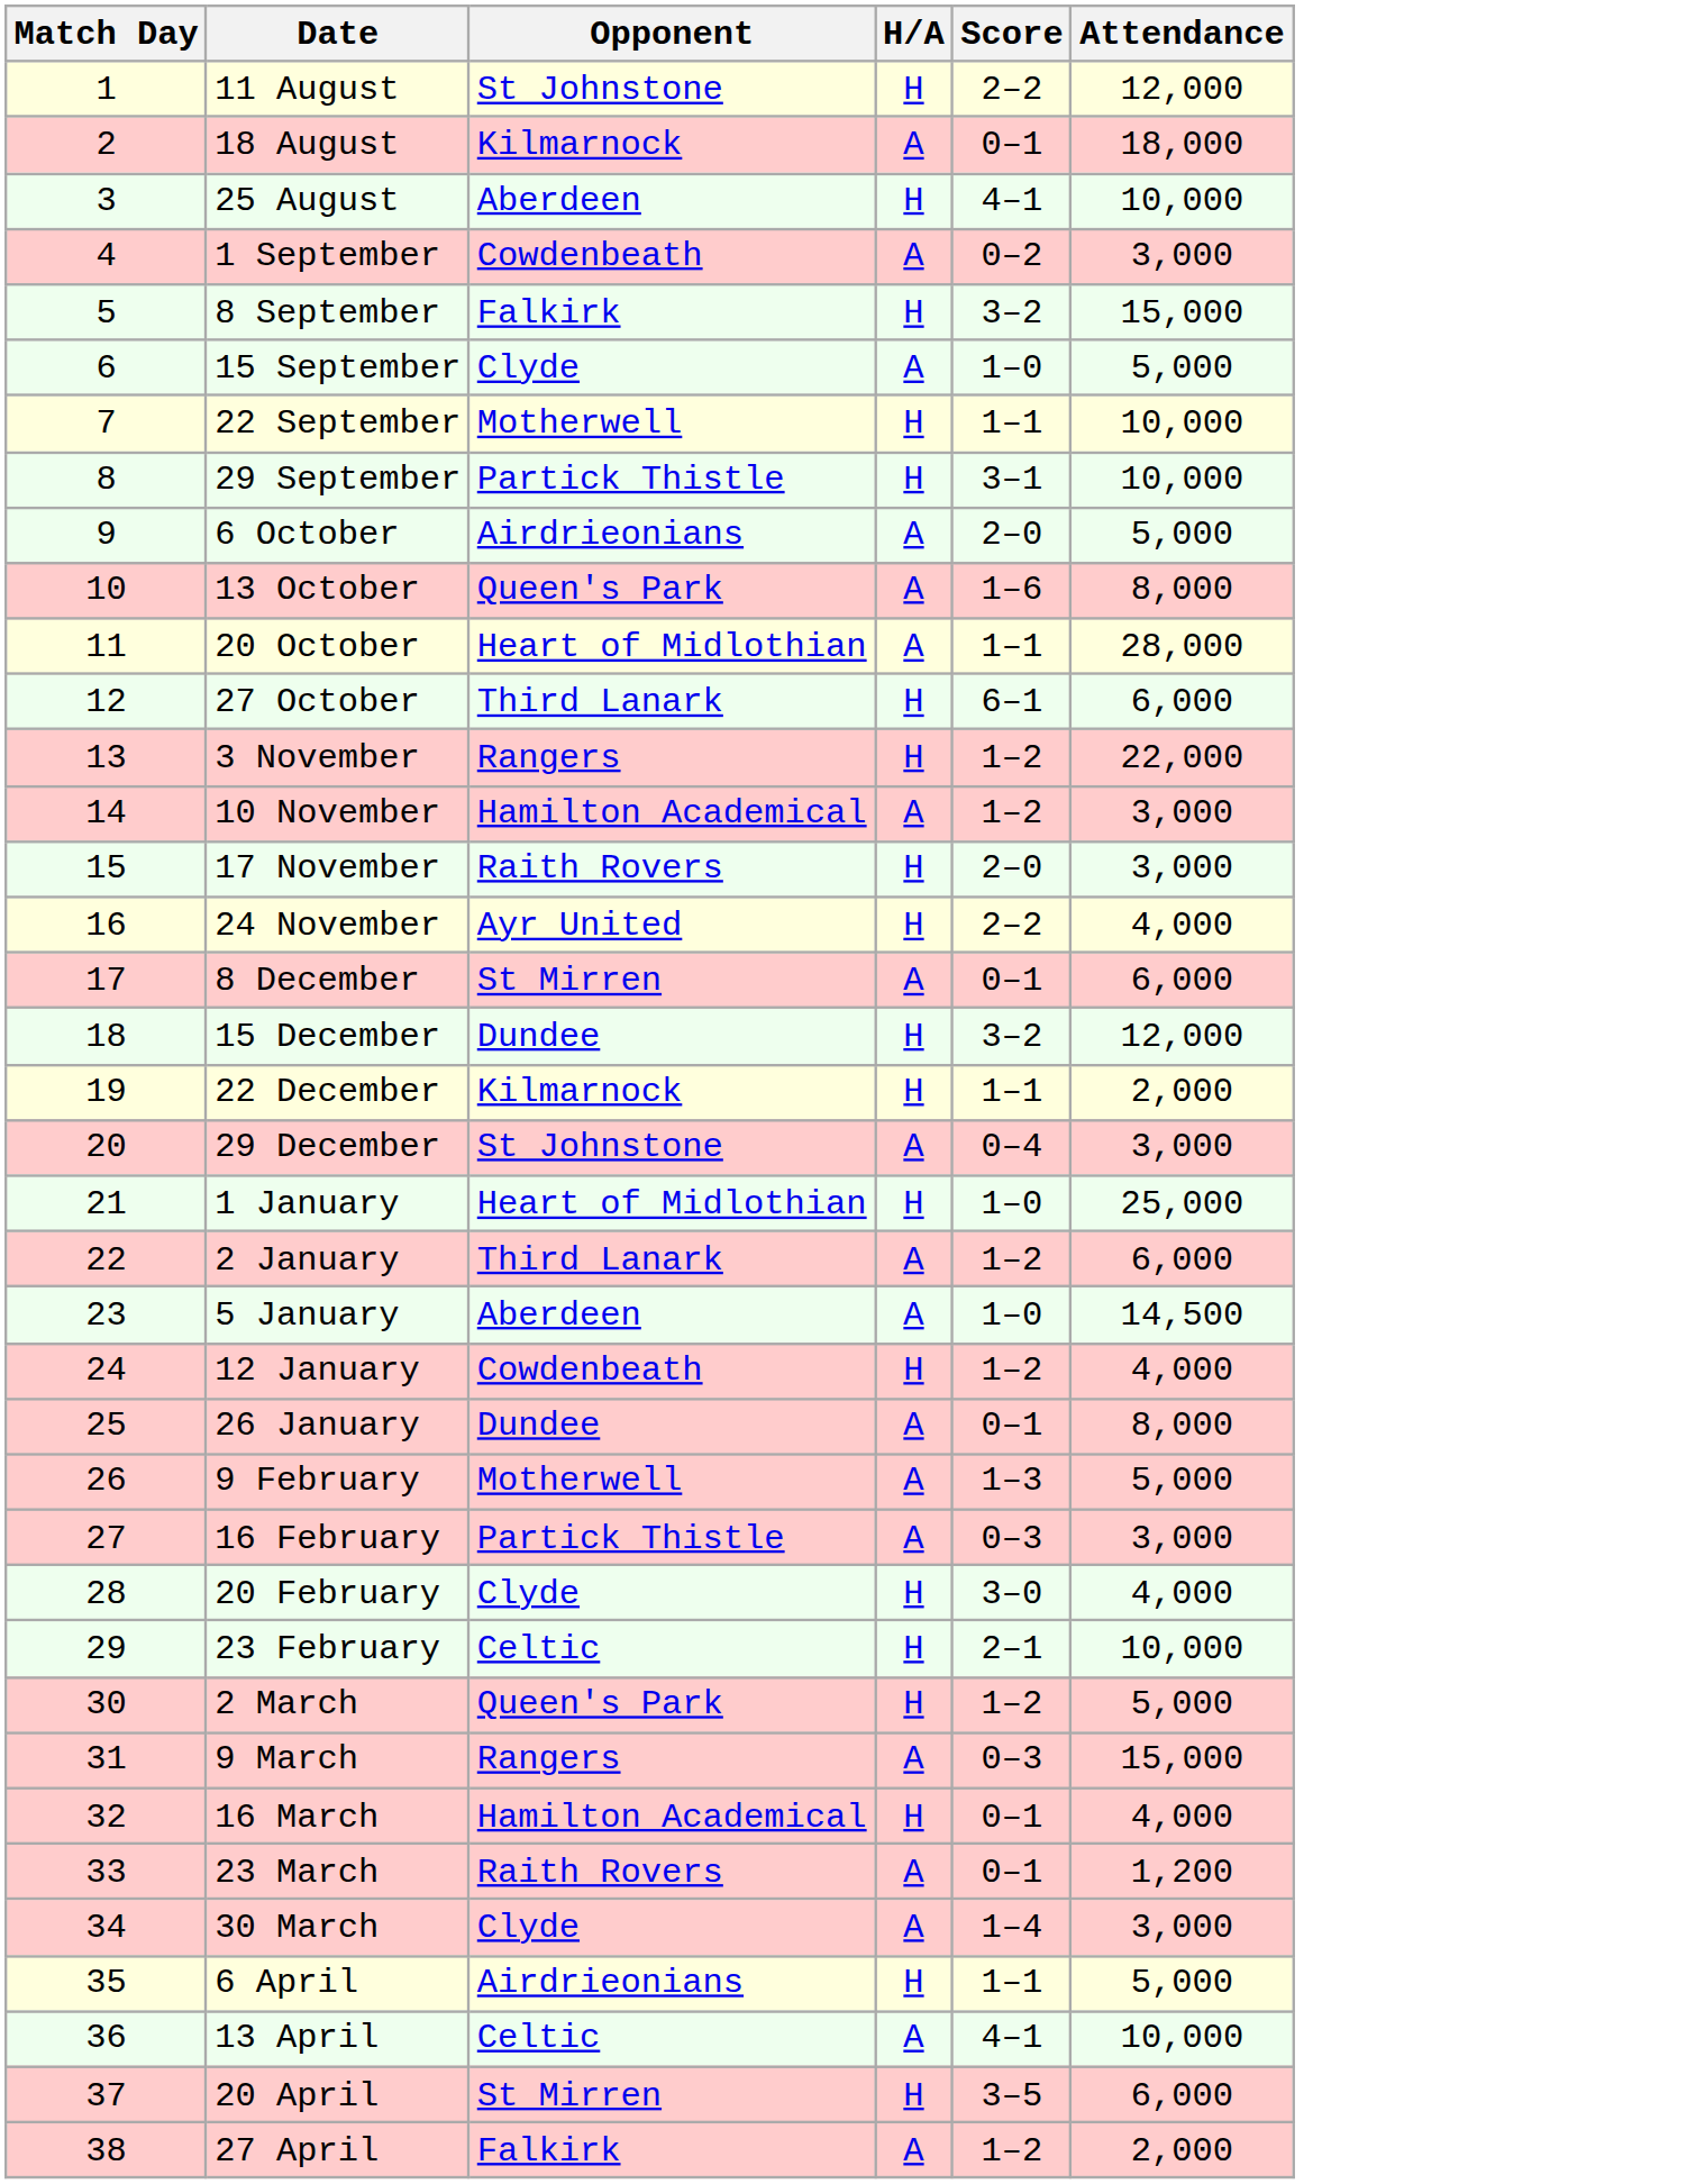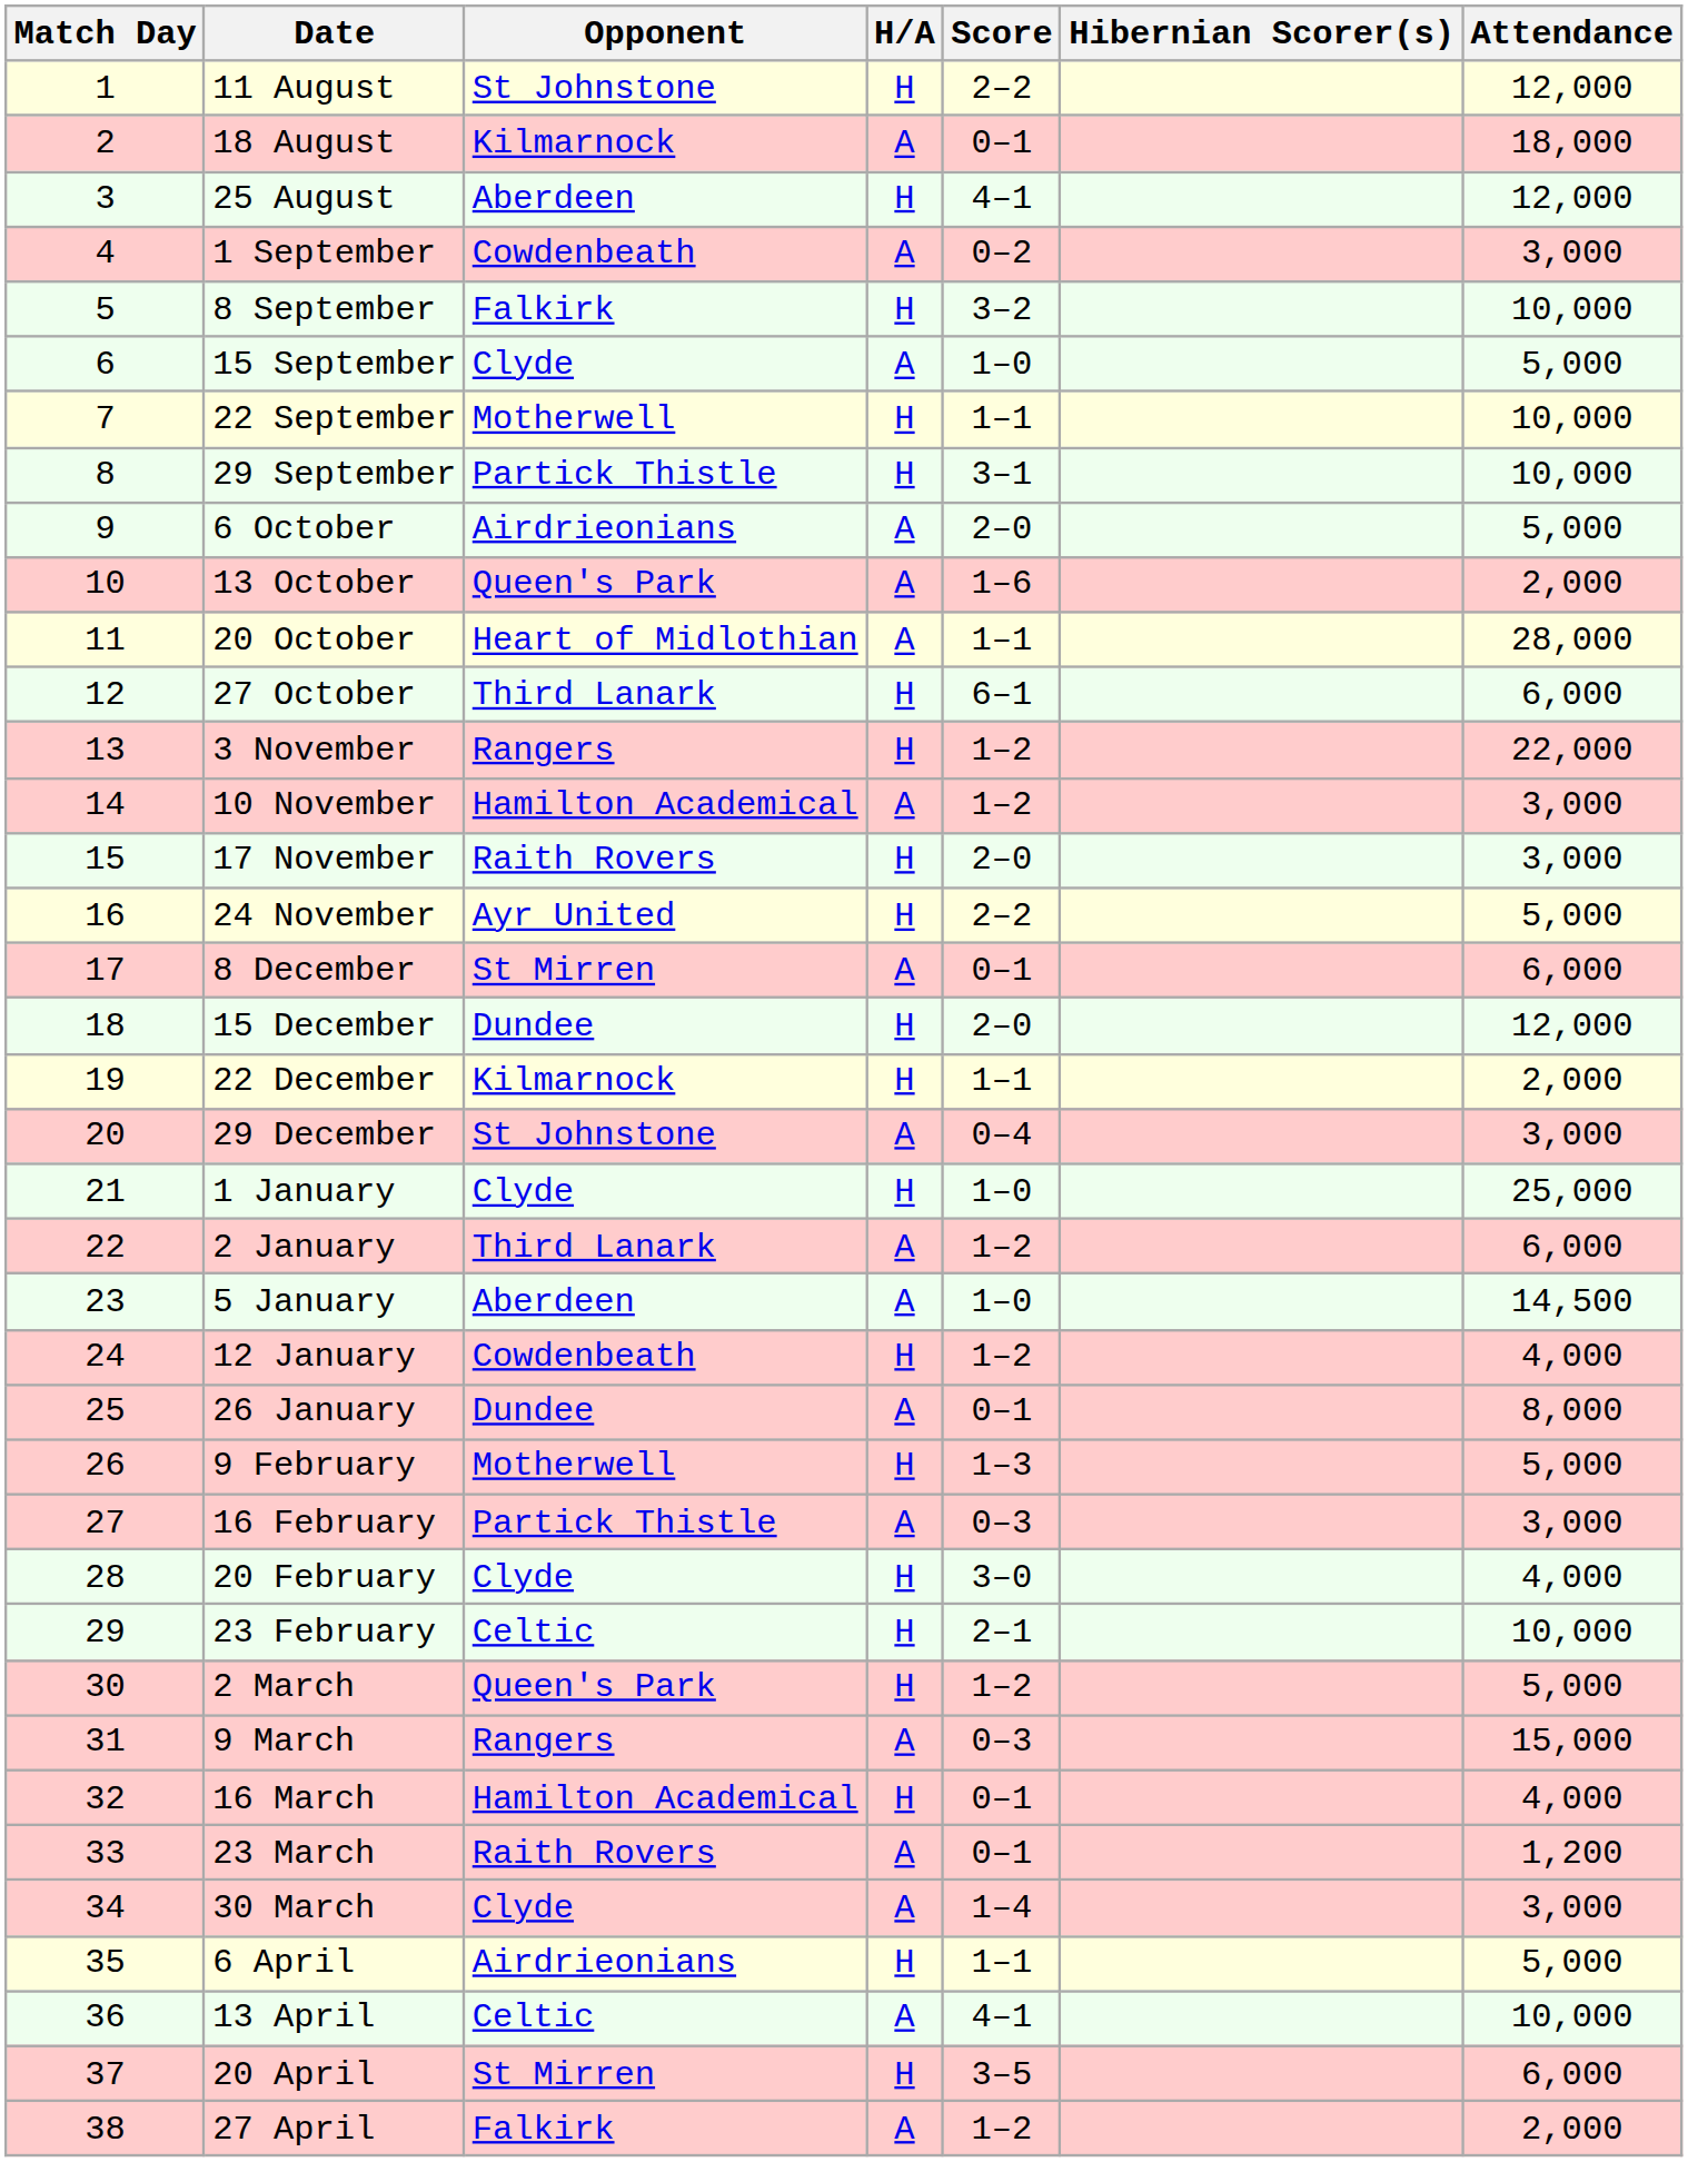 <table class="wikitable" style="text-align:center">
 <tr>
 <th>Match Day</th>
 <th>Date</th>
 <th>Opponent</th>
 <th>H/A</th>
 <th>Score</th>
+<th>Hibernian Scorer(s)</th>
 <th>Attendance</th>
 </tr>
 <tr bgcolor=#FFFFDD>
 <td>1</td>
 <td align=left>11 August</td>
 <td align=left><a href='#'>St Johnstone</a></td>
 <td><a href='#'>H</a></td>
 <td>2–2</td>
+<td align=left></td>
 <td>12,000</td>
 </tr>
 <tr bgcolor=#FFCCCC>
 <td>2</td>
 <td align=left>18 August</td>
 <td align=left><a href='#'>Kilmarnock</a></td>
 <td><a href='#'>A</a></td>
 <td>0–1</td>
+<td align=left></td>
 <td>18,000</td>
 </tr>
 <tr bgcolor=#EEFFEE>
 <td>3</td>
 <td align=left>25 August</td>
 <td align=left><a href='#'>Aberdeen</a></td>
 <td><a href='#'>H</a></td>
 <td>4–1</td>
-<td>10,000</td>
+<td align=left></td>
+<td>12,000</td>
 </tr>
 <tr bgcolor=#FFCCCC>
 <td>4</td>
 <td align=left>1 September</td>
 <td align=left><a href='#'>Cowdenbeath</a></td>
 <td><a href='#'>A</a></td>
 <td>0–2</td>
+<td align=left></td>
 <td>3,000</td>
 </tr>
 <tr bgcolor=#EEFFEE>
 <td>5</td>
 <td align=left>8 September</td>
 <td align=left><a href='#'>Falkirk</a></td>
 <td><a href='#'>H</a></td>
 <td>3–2</td>
-<td>15,000</td>
+<td align=left></td>
+<td>10,000</td>
 </tr>
 <tr bgcolor=#EEFFEE>
 <td>6</td>
 <td align=left>15 September</td>
 <td align=left><a href='#'>Clyde</a></td>
 <td><a href='#'>A</a></td>
 <td>1–0</td>
+<td align=left></td>
 <td>5,000</td>
 </tr>
 <tr bgcolor=#FFFFDD>
 <td>7</td>
 <td align=left>22 September</td>
 <td align=left><a href='#'>Motherwell</a></td>
 <td><a href='#'>H</a></td>
 <td>1–1</td>
+<td align=left></td>
 <td>10,000</td>
 </tr>
 <tr bgcolor=#EEFFEE>
 <td>8</td>
 <td align=left>29 September</td>
 <td align=left><a href='#'>Partick Thistle</a></td>
 <td><a href='#'>H</a></td>
 <td>3–1</td>
+<td align=left></td>
 <td>10,000</td>
 </tr>
 <tr bgcolor=#EEFFEE>
 <td>9</td>
 <td align=left>6 October</td>
 <td align=left><a href='#'>Airdrieonians</a></td>
 <td><a href='#'>A</a></td>
 <td>2–0</td>
+<td align=left></td>
 <td>5,000</td>
 </tr>
 <tr bgcolor=#FFCCCC>
 <td>10</td>
 <td align=left>13 October</td>
 <td align=left><a href='#'>Queen's Park</a></td>
 <td><a href='#'>A</a></td>
 <td>1–6</td>
-<td>8,000</td>
+<td align=left></td>
+<td>2,000</td>
 </tr>
 <tr bgcolor=#FFFFDD>
 <td>11</td>
 <td align=left>20 October</td>
 <td align=left><a href='#'>Heart of Midlothian</a></td>
 <td><a href='#'>A</a></td>
 <td>1–1</td>
+<td align=left></td>
 <td>28,000</td>
 </tr>
 <tr bgcolor=#EEFFEE>
 <td>12</td>
 <td align=left>27 October</td>
 <td align=left><a href='#'>Third Lanark</a></td>
 <td><a href='#'>H</a></td>
 <td>6–1</td>
+<td align=left></td>
 <td>6,000</td>
 </tr>
 <tr bgcolor=#FFCCCC>
 <td>13</td>
 <td align=left>3 November</td>
 <td align=left><a href='#'>Rangers</a></td>
 <td><a href='#'>H</a></td>
 <td>1–2</td>
+<td align=left></td>
 <td>22,000</td>
 </tr>
 <tr bgcolor=#FFCCCC>
 <td>14</td>
 <td align=left>10 November</td>
 <td align=left><a href='#'>Hamilton Academical</a></td>
 <td><a href='#'>A</a></td>
 <td>1–2</td>
+<td align=left></td>
 <td>3,000</td>
 </tr>
 <tr bgcolor=#EEFFEE>
 <td>15</td>
 <td align=left>17 November</td>
 <td align=left><a href='#'>Raith Rovers</a></td>
 <td><a href='#'>H</a></td>
 <td>2–0</td>
+<td align=left></td>
 <td>3,000</td>
 </tr>
 <tr bgcolor=#FFFFDD>
 <td>16</td>
 <td align=left>24 November</td>
 <td align=left><a href='#'>Ayr United</a></td>
 <td><a href='#'>H</a></td>
 <td>2–2</td>
-<td>4,000</td>
+<td align=left></td>
+<td>5,000</td>
 </tr>
 <tr bgcolor=#FFCCCC>
 <td>17</td>
 <td align=left>8 December</td>
 <td align=left><a href='#'>St Mirren</a></td>
 <td><a href='#'>A</a></td>
 <td>0–1</td>
+<td align=left></td>
 <td>6,000</td>
 </tr>
 <tr bgcolor=#EEFFEE>
 <td>18</td>
 <td align=left>15 December</td>
 <td align=left><a href='#'>Dundee</a></td>
 <td><a href='#'>H</a></td>
-<td>3–2</td>
+<td>2–0</td>
+<td align=left></td>
 <td>12,000</td>
 </tr>
 <tr bgcolor=#FFFFDD>
 <td>19</td>
 <td align=left>22 December</td>
 <td align=left><a href='#'>Kilmarnock</a></td>
 <td><a href='#'>H</a></td>
 <td>1–1</td>
+<td align=left></td>
 <td>2,000</td>
 </tr>
 <tr bgcolor=#FFCCCC>
 <td>20</td>
 <td align=left>29 December</td>
 <td align=left><a href='#'>St Johnstone</a></td>
 <td><a href='#'>A</a></td>
 <td>0–4</td>
+<td align=left></td>
 <td>3,000</td>
 </tr>
 <tr bgcolor=#EEFFEE>
 <td>21</td>
 <td align=left>1 January</td>
-<td align=left><a href='#'>Heart of Midlothian</a></td>
+<td align=left><a href='#'>Clyde</a></td>
 <td><a href='#'>H</a></td>
 <td>1–0</td>
+<td align=left></td>
 <td>25,000</td>
 </tr>
 <tr bgcolor=#FFCCCC>
 <td>22</td>
 <td align=left>2 January</td>
 <td align=left><a href='#'>Third Lanark</a></td>
 <td><a href='#'>A</a></td>
 <td>1–2</td>
+<td align=left></td>
 <td>6,000</td>
 </tr>
 <tr bgcolor=#EEFFEE>
 <td>23</td>
 <td align=left>5 January</td>
 <td align=left><a href='#'>Aberdeen</a></td>
 <td><a href='#'>A</a></td>
 <td>1–0</td>
+<td align=left></td>
 <td>14,500</td>
 </tr>
 <tr bgcolor=#FFCCCC>
 <td>24</td>
 <td align=left>12 January</td>
 <td align=left><a href='#'>Cowdenbeath</a></td>
 <td><a href='#'>H</a></td>
 <td>1–2</td>
+<td align=left></td>
 <td>4,000</td>
 </tr>
 <tr bgcolor=#FFCCCC>
 <td>25</td>
 <td align=left>26 January</td>
 <td align=left><a href='#'>Dundee</a></td>
 <td><a href='#'>A</a></td>
 <td>0–1</td>
+<td align=left></td>
 <td>8,000</td>
 </tr>
 <tr bgcolor=#FFCCCC>
 <td>26</td>
 <td align=left>9 February</td>
 <td align=left><a href='#'>Motherwell</a></td>
-<td><a href='#'>A</a></td>
+<td><a href='#'>H</a></td>
 <td>1–3</td>
+<td align=left></td>
 <td>5,000</td>
 </tr>
 <tr bgcolor=#FFCCCC>
 <td>27</td>
 <td align=left>16 February</td>
 <td align=left><a href='#'>Partick Thistle</a></td>
 <td><a href='#'>A</a></td>
 <td>0–3</td>
+<td align=left></td>
 <td>3,000</td>
 </tr>
 <tr bgcolor=#EEFFEE>
 <td>28</td>
 <td align=left>20 February</td>
 <td align=left><a href='#'>Clyde</a></td>
 <td><a href='#'>H</a></td>
 <td>3–0</td>
+<td align=left></td>
 <td>4,000</td>
 </tr>
 <tr bgcolor=#EEFFEE>
 <td>29</td>
 <td align=left>23 February</td>
 <td align=left><a href='#'>Celtic</a></td>
 <td><a href='#'>H</a></td>
 <td>2–1</td>
+<td align=left></td>
 <td>10,000</td>
 </tr>
 <tr bgcolor=#FFCCCC>
 <td>30</td>
 <td align=left>2 March</td>
 <td align=left><a href='#'>Queen's Park</a></td>
 <td><a href='#'>H</a></td>
 <td>1–2</td>
+<td align=left></td>
 <td>5,000</td>
 </tr>
 <tr bgcolor=#FFCCCC>
 <td>31</td>
 <td align=left>9 March</td>
 <td align=left><a href='#'>Rangers</a></td>
 <td><a href='#'>A</a></td>
 <td>0–3</td>
+<td align=left></td>
 <td>15,000</td>
 </tr>
 <tr bgcolor=#FFCCCC>
 <td>32</td>
 <td align=left>16 March</td>
 <td align=left><a href='#'>Hamilton Academical</a></td>
 <td><a href='#'>H</a></td>
 <td>0–1</td>
+<td align=left></td>
 <td>4,000</td>
 </tr>
 <tr bgcolor=#FFCCCC>
 <td>33</td>
 <td align=left>23 March</td>
 <td align=left><a href='#'>Raith Rovers</a></td>
 <td><a href='#'>A</a></td>
 <td>0–1</td>
+<td align=left></td>
 <td>1,200</td>
 </tr>
 <tr bgcolor=#FFCCCC>
 <td>34</td>
 <td align=left>30 March</td>
 <td align=left><a href='#'>Clyde</a></td>
 <td><a href='#'>A</a></td>
 <td>1–4</td>
+<td align=left></td>
 <td>3,000</td>
 </tr>
 <tr bgcolor=#FFFFDD>
 <td>35</td>
 <td align=left>6 April</td>
 <td align=left><a href='#'>Airdrieonians</a></td>
 <td><a href='#'>H</a></td>
 <td>1–1</td>
+<td align=left></td>
 <td>5,000</td>
 </tr>
 <tr bgcolor=#EEFFEE>
 <td>36</td>
 <td align=left>13 April</td>
 <td align=left><a href='#'>Celtic</a></td>
 <td><a href='#'>A</a></td>
 <td>4–1</td>
+<td align=left></td>
 <td>10,000</td>
 </tr>
 <tr bgcolor=#FFCCCC>
 <td>37</td>
 <td align=left>20 April</td>
 <td align=left><a href='#'>St Mirren</a></td>
 <td><a href='#'>H</a></td>
 <td>3–5</td>
+<td align=left></td>
 <td>6,000</td>
 </tr>
 <tr bgcolor=#FFCCCC>
 <td>38</td>
 <td align=left>27 April</td>
 <td align=left><a href='#'>Falkirk</a></td>
 <td><a href='#'>A</a></td>
 <td>1–2</td>
+<td align=left></td>
 <td>2,000</td>
 </tr>
 </table>
